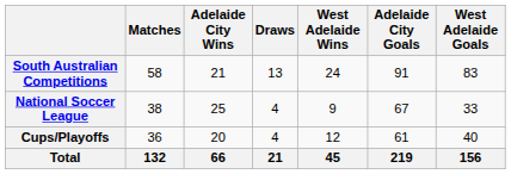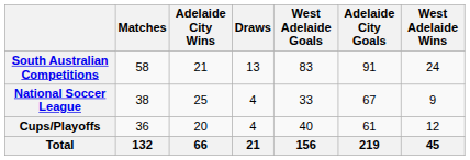 <table class="wikitable" style="text-align: center">
 <tr>
 <th></th>
 <th>Matches</th>
 <th>Adelaide City<br>Wins</th>
 <th>Draws</th>
+<th>West Adelaide<br>Goals</th>
+<th>Adelaide City<br>Goals</th>
 <th>West Adelaide<br>Wins</th>
-<th>Adelaide City<br>Goals</th>
-<th>West Adelaide<br>Goals</th>
 </tr>
 <tr>
 <th><a href='#'>South Australian Competitions</a></th>
 <td>58</td>
 <td>21</td>
 <td>13</td>
+<td>83</td>
+<td>91</td>
 <td>24</td>
-<td>91</td>
-<td>83</td>
 </tr>
 <tr>
 <th><a href='#'>National Soccer League</a></th>
 <td>38</td>
 <td>25</td>
 <td>4</td>
+<td>33</td>
+<td>67</td>
 <td>9</td>
-<td>67</td>
-<td>33</td>
 </tr>
 <tr>
 <th>Cups/Playoffs</th>
 <td>36</td>
 <td>20</td>
 <td>4</td>
+<td>40</td>
+<td>61</td>
 <td>12</td>
-<td>61</td>
-<td>40</td>
 </tr>
 <tr>
 <th>Total</th>
 <th>132</th>
 <th>66</th>
 <th>21</th>
+<th>156</th>
+<th>219</th>
 <th>45</th>
-<th>219</th>
-<th>156</th>
 </tr>
 </table>
